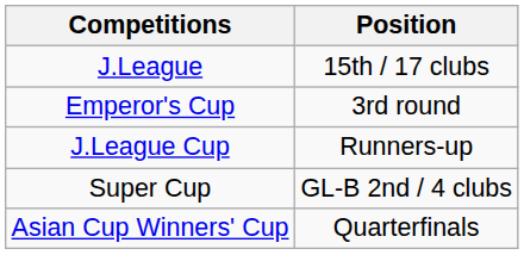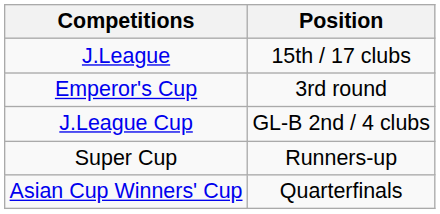 <table class="wikitable" style="text-align:center;">
 <tr>
 <th>Competitions</th>
 <th>Position</th>
 </tr>
 <tr>
 <td><a href='#'>J.League</a></td>
 <td>15th / 17 clubs</td>
 </tr>
 <tr>
 <td><a href='#'>Emperor's Cup</a></td>
 <td>3rd round</td>
 </tr>
 <tr>
 <td><a href='#'>J.League Cup</a></td>
-<td>Runners-up</td>
+<td>GL-B 2nd / 4 clubs</td>
 </tr>
 <tr>
 <td>Super Cup</td>
-<td>GL-B 2nd / 4 clubs</td>
+<td>Runners-up</td>
 </tr>
 <tr>
 <td><a href='#'>Asian Cup Winners' Cup</a></td>
 <td>Quarterfinals</td>
 </tr>
 </table>
